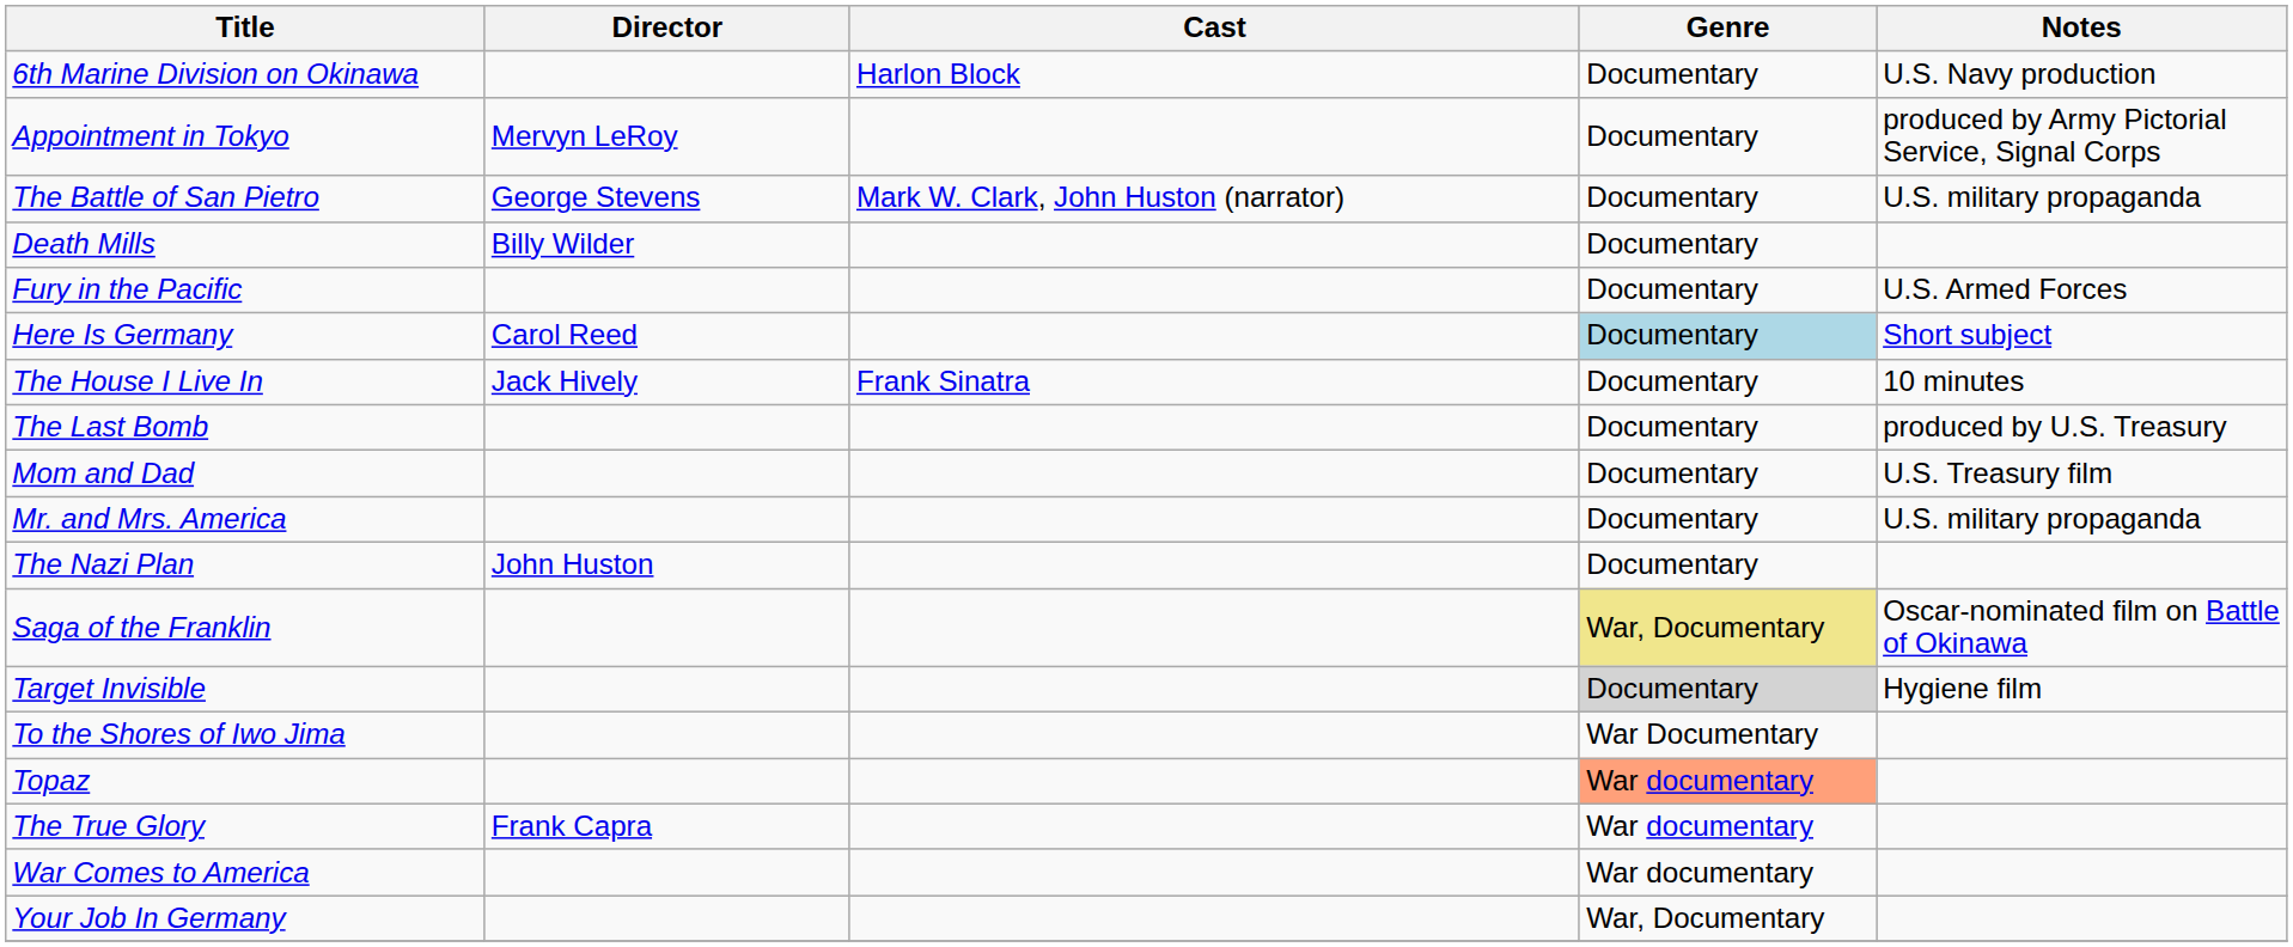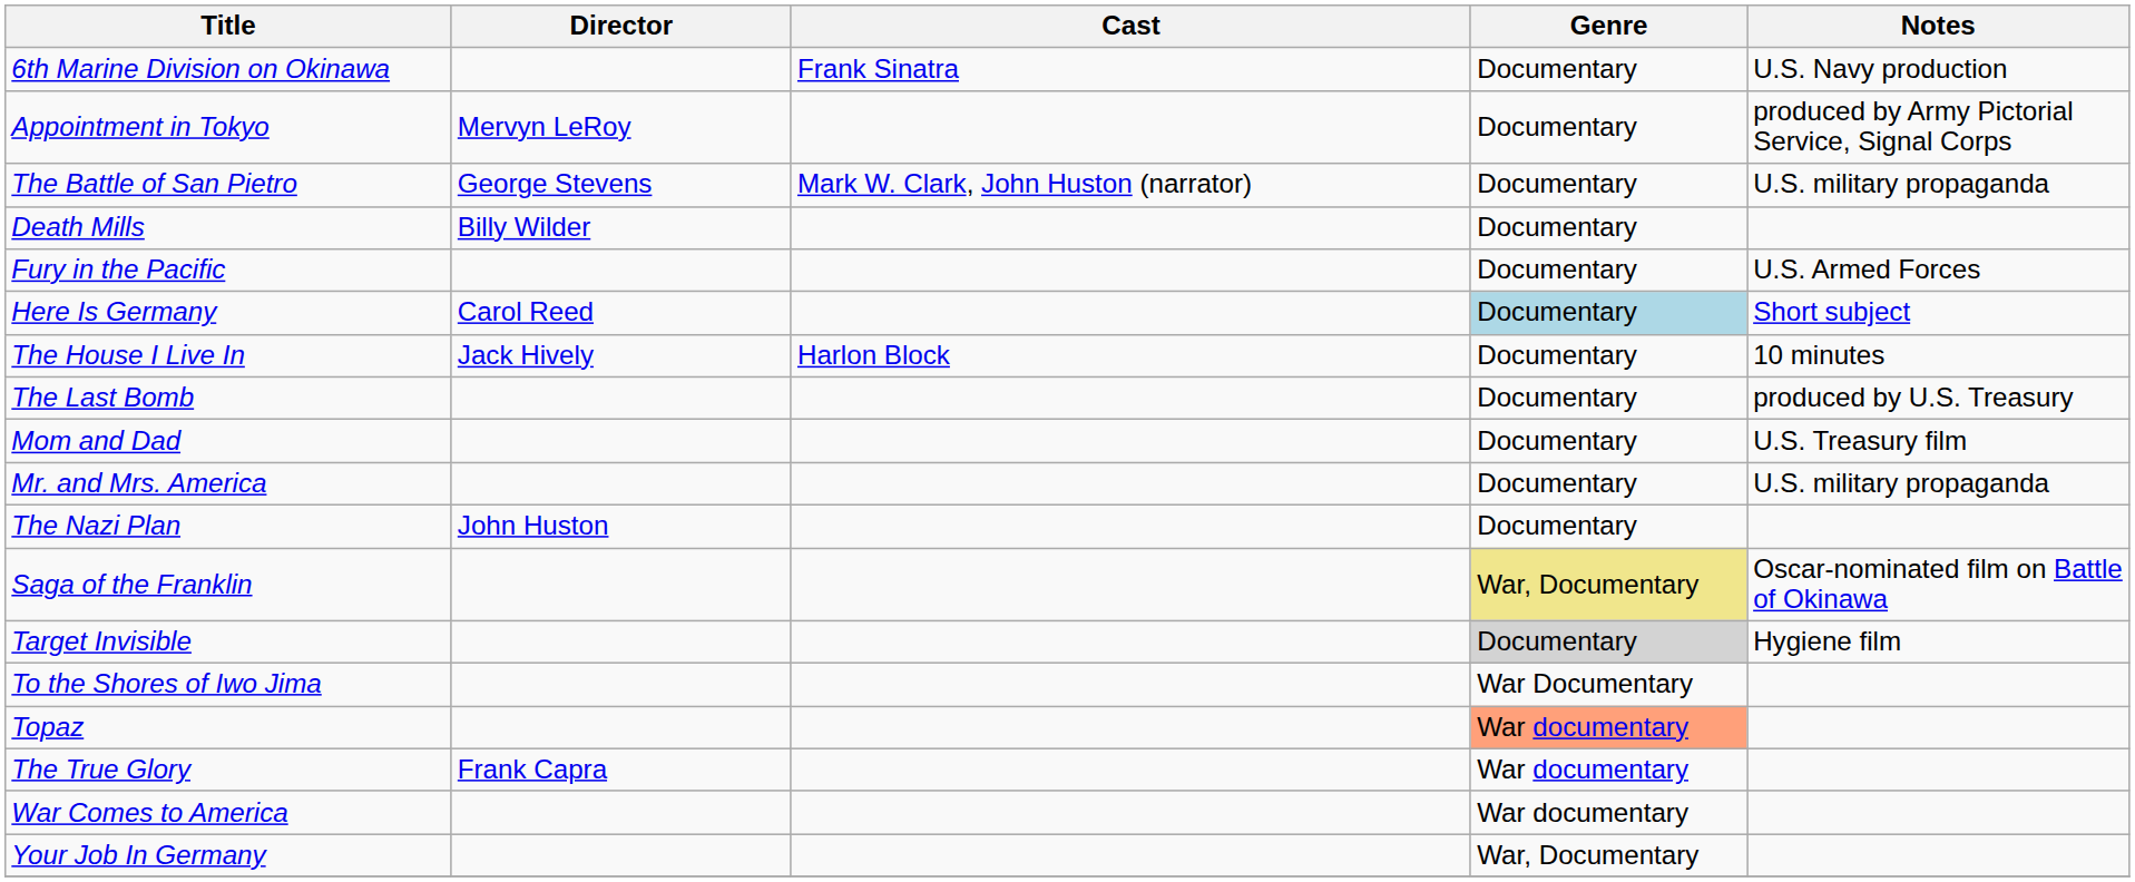 <table class="wikitable" style="width:100%;">
 <tr>
 <th style="width:21%;">Title</th>
 <th style="width:16%;">Director</th>
 <th style="width:32%;">Cast</th>
 <th style="width:13%;">Genre</th>
 <th style="width:18%;">Notes</th>
 </tr>
 <tr>
 <td><em><a href='#'>6th Marine Division on Okinawa</a></em></td>
 <td></td>
-<td><a href='#'>Harlon Block</a></td>
+<td><a href='#'>Frank Sinatra</a></td>
 <td>Documentary</td>
 <td>U.S. Navy production</td>
 </tr>
 <tr>
 <td><em><a href='#'>Appointment in Tokyo</a></em></td>
 <td><a href='#'>Mervyn LeRoy</a></td>
 <td></td>
 <td>Documentary</td>
 <td>produced by Army Pictorial Service, Signal Corps</td>
 </tr>
 <tr>
 <td><em><a href='#'>The Battle of San Pietro</a></em></td>
 <td><a href='#'>George Stevens</a></td>
 <td><a href='#'>Mark W. Clark</a>, <a href='#'>John Huston</a> (narrator)</td>
 <td>Documentary</td>
 <td>U.S. military propaganda</td>
 </tr>
 <tr>
 <td><em><a href='#'>Death Mills</a></em></td>
 <td><a href='#'>Billy Wilder</a></td>
 <td></td>
 <td>Documentary</td>
 <td></td>
 </tr>
 <tr>
 <td><em><a href='#'>Fury in the Pacific</a></em></td>
 <td></td>
 <td></td>
 <td>Documentary</td>
 <td>U.S. Armed Forces</td>
 </tr>
 <tr>
 <td><em><a href='#'>Here Is Germany</a></em></td>
 <td><a href='#'>Carol Reed</a></td>
 <td></td>
 <td style="background: lightblue;">Documentary</td>
 <td><a href='#'>Short subject</a></td>
 </tr>
 <tr>
 <td><em><a href='#'>The House I Live In</a></em></td>
 <td><a href='#'>Jack Hively</a></td>
-<td><a href='#'>Frank Sinatra</a></td>
+<td><a href='#'>Harlon Block</a></td>
 <td>Documentary</td>
 <td>10 minutes</td>
 </tr>
 <tr>
 <td><em><a href='#'>The Last Bomb</a></em></td>
 <td></td>
 <td></td>
 <td>Documentary</td>
 <td>produced by U.S. Treasury</td>
 </tr>
 <tr>
 <td><em><a href='#'>Mom and Dad</a></em></td>
 <td></td>
 <td></td>
 <td>Documentary</td>
 <td>U.S. Treasury film</td>
 </tr>
 <tr>
 <td><em><a href='#'>Mr. and Mrs. America</a></em></td>
 <td></td>
 <td></td>
 <td>Documentary</td>
 <td>U.S. military propaganda</td>
 </tr>
 <tr>
 <td><em><a href='#'>The Nazi Plan</a></em></td>
 <td><a href='#'>John Huston</a></td>
 <td></td>
 <td>Documentary</td>
 <td></td>
 </tr>
 <tr>
 <td><em><a href='#'>Saga of the Franklin</a></em></td>
 <td></td>
 <td></td>
 <td style="background: khaki;">War, Documentary</td>
 <td>Oscar-nominated film on <a href='#'>Battle of Okinawa</a></td>
 </tr>
 <tr>
 <td><em><a href='#'>Target Invisible</a></em></td>
 <td></td>
 <td></td>
 <td style="background: lightgrey;">Documentary</td>
 <td>Hygiene film</td>
 </tr>
 <tr>
 <td><em><a href='#'>To the Shores of Iwo Jima</a></em></td>
 <td></td>
 <td></td>
 <td>War Documentary</td>
 <td></td>
 </tr>
 <tr>
 <td><em><a href='#'>Topaz</a></em></td>
 <td></td>
 <td></td>
 <td style="background: lightsalmon;">War <a href='#'>documentary</a></td>
 <td></td>
 </tr>
 <tr>
 <td><em><a href='#'>The True Glory</a></em></td>
 <td><a href='#'>Frank Capra</a></td>
 <td></td>
 <td>War <a href='#'>documentary</a></td>
 <td></td>
 </tr>
 <tr>
 <td><em><a href='#'>War Comes to America</a></em></td>
 <td></td>
 <td></td>
 <td>War documentary</td>
 <td></td>
 </tr>
 <tr>
 <td><em><a href='#'>Your Job In Germany</a></em></td>
 <td></td>
 <td></td>
 <td>War, Documentary</td>
 <td></td>
 </tr>
 <tr>
 </tr>
 </table>
